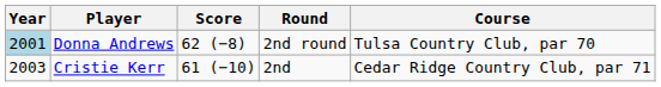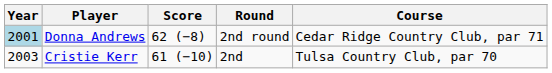 <table class="wikitable">
 <tr>
 <th>Year</th>
 <th>Player</th>
 <th>Score</th>
 <th>Round</th>
 <th>Course</th>
 </tr>
 <tr>
 <td style="background: lightblue;">2001</td>
 <td><a href='#'>Donna Andrews</a></td>
 <td>62 (−8)</td>
 <td>2nd round</td>
-<td>Tulsa Country Club, par 70</td>
+<td>Cedar Ridge Country Club, par 71</td>
 </tr>
 <tr>
 <td>2003</td>
 <td><a href='#'>Cristie Kerr</a></td>
 <td>61 (−10)</td>
 <td>2nd</td>
-<td>Cedar Ridge Country Club, par 71</td>
+<td>Tulsa Country Club, par 70</td>
 </tr>
 </table>
